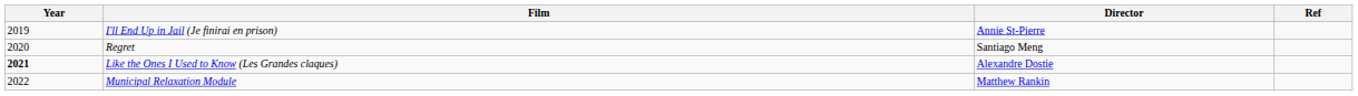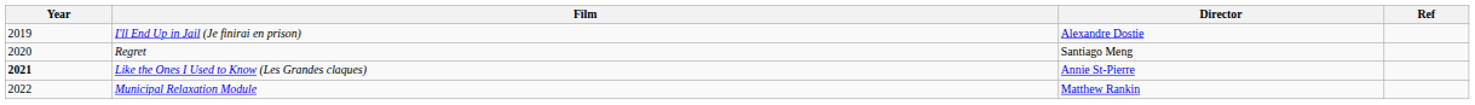 <table class="wikitable sortable"  width=100%>
 <tr>
 <th>Year</th>
 <th>Film</th>
 <th>Director</th>
 <th>Ref</th>
 </tr>
 <tr>
 <td>2019</td>
 <td><em><a href='#'>I'll End Up in Jail</a> (Je finirai en prison)</em></td>
-<td><a href='#'>Annie St-Pierre</a></td>
+<td><a href='#'>Alexandre Dostie</a></td>
 <td></td>
 </tr>
 <tr>
 <td>2020</td>
 <td><em>Regret</em></td>
 <td>Santiago Meng</td>
 <td></td>
 </tr>
 <tr>
 <td><strong>2021</strong></td>
 <td><em><a href='#'>Like the Ones I Used to Know</a> (Les Grandes claques)</em></td>
-<td><a href='#'>Alexandre Dostie</a></td>
+<td><a href='#'>Annie St-Pierre</a></td>
 <td></td>
 </tr>
 <tr>
 <td>2022</td>
 <td><em><a href='#'>Municipal Relaxation Module</a></em></td>
 <td><a href='#'>Matthew Rankin</a></td>
 <td></td>
 </tr>
 </table>
